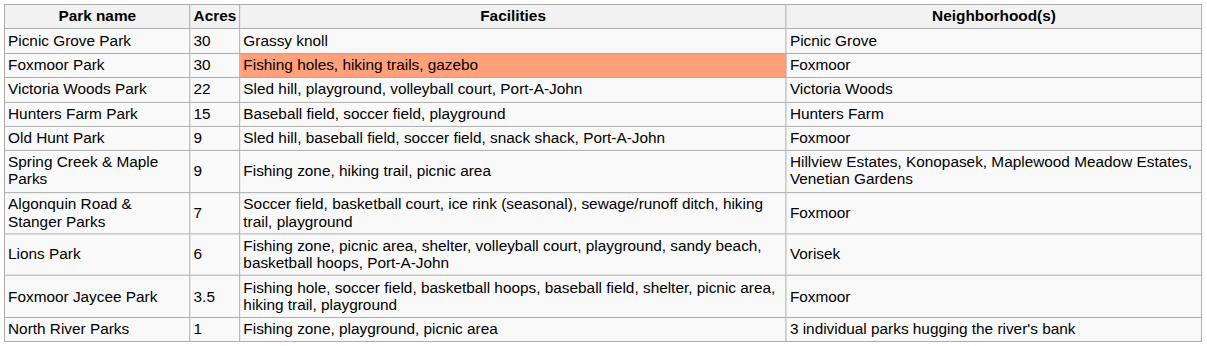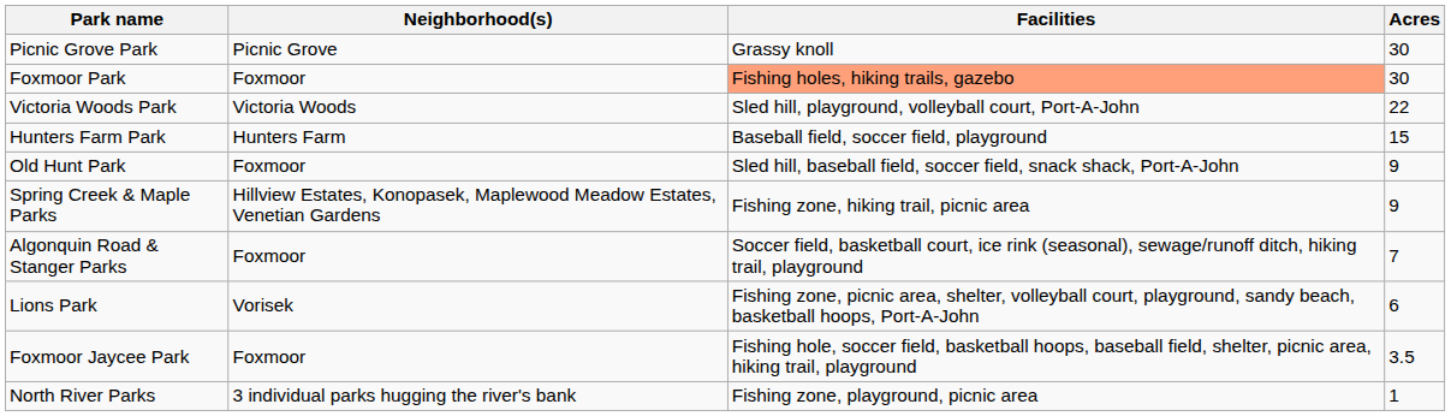 <table class="wikitable sortable">
 <tr>
 <th>Park name</th>
+<th>Neighborhood(s)</th>
+<th>Facilities</th>
 <th>Acres</th>
-<th>Facilities</th>
-<th>Neighborhood(s)</th>
 </tr>
 <tr>
 <td>Picnic Grove Park</td>
+<td>Picnic Grove</td>
+<td>Grassy knoll</td>
 <td>30</td>
-<td>Grassy knoll</td>
-<td>Picnic Grove</td>
 </tr>
 <tr>
 <td>Foxmoor Park</td>
+<td>Foxmoor</td>
+<td style="background: lightsalmon;">Fishing holes, hiking trails, gazebo</td>
 <td>30</td>
-<td style="background: lightsalmon;">Fishing holes, hiking trails, gazebo</td>
-<td>Foxmoor</td>
 </tr>
 <tr>
 <td>Victoria Woods Park</td>
+<td>Victoria Woods</td>
+<td>Sled hill, playground, volleyball court, Port-A-John</td>
 <td>22</td>
-<td>Sled hill, playground, volleyball court, Port-A-John</td>
-<td>Victoria Woods</td>
 </tr>
 <tr>
 <td>Hunters Farm Park</td>
+<td>Hunters Farm</td>
+<td>Baseball field, soccer field, playground</td>
 <td>15</td>
-<td>Baseball field, soccer field, playground</td>
-<td>Hunters Farm</td>
 </tr>
 <tr>
 <td>Old Hunt Park</td>
+<td>Foxmoor</td>
+<td>Sled hill, baseball field, soccer field, snack shack, Port-A-John</td>
 <td>9</td>
-<td>Sled hill, baseball field, soccer field, snack shack, Port-A-John</td>
-<td>Foxmoor</td>
 </tr>
 <tr>
 <td>Spring Creek & Maple Parks</td>
+<td>Hillview Estates, Konopasek, Maplewood Meadow Estates, Venetian Gardens</td>
+<td>Fishing zone, hiking trail, picnic area</td>
 <td>9</td>
-<td>Fishing zone, hiking trail, picnic area</td>
-<td>Hillview Estates, Konopasek, Maplewood Meadow Estates, Venetian Gardens</td>
 </tr>
 <tr>
 <td>Algonquin Road & Stanger Parks</td>
+<td>Foxmoor</td>
+<td>Soccer field, basketball court, ice rink (seasonal), sewage/runoff ditch, hiking trail, playground</td>
 <td>7</td>
-<td>Soccer field, basketball court, ice rink (seasonal), sewage/runoff ditch, hiking trail, playground</td>
-<td>Foxmoor</td>
 </tr>
 <tr>
 <td>Lions Park</td>
+<td>Vorisek</td>
+<td>Fishing zone, picnic area, shelter, volleyball court, playground, sandy beach, basketball hoops, Port-A-John</td>
 <td>6</td>
-<td>Fishing zone, picnic area, shelter, volleyball court, playground, sandy beach, basketball hoops, Port-A-John</td>
-<td>Vorisek</td>
 </tr>
 <tr>
 <td>Foxmoor Jaycee Park</td>
+<td>Foxmoor</td>
+<td>Fishing hole, soccer field, basketball hoops, baseball field, shelter, picnic area, hiking trail, playground</td>
 <td>3.5</td>
-<td>Fishing hole, soccer field, basketball hoops, baseball field, shelter, picnic area, hiking trail, playground</td>
-<td>Foxmoor</td>
 </tr>
 <tr>
 <td>North River Parks</td>
+<td>3 individual parks hugging the river's bank</td>
+<td>Fishing zone, playground, picnic area</td>
 <td>1</td>
-<td>Fishing zone, playground, picnic area</td>
-<td>3 individual parks hugging the river's bank</td>
 </tr>
 </table>
